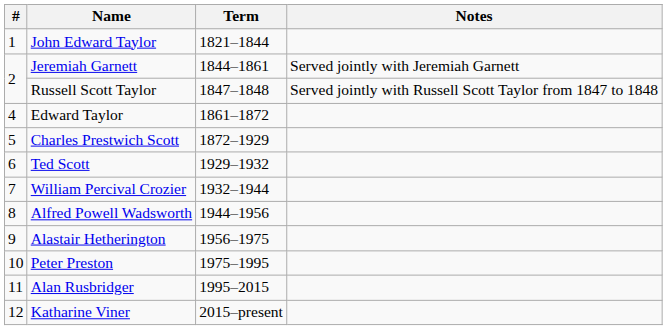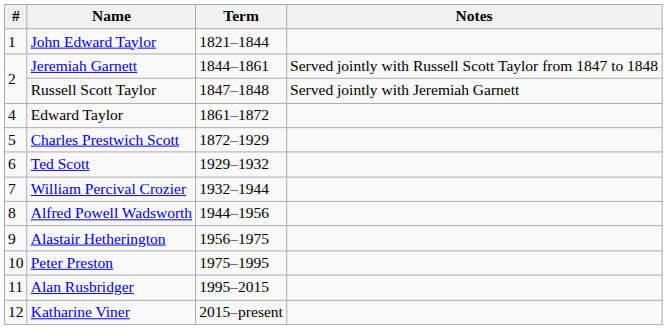 <table class="wikitable">
 <tr>
 <th>#</th>
 <th>Name</th>
 <th>Term</th>
 <th>Notes</th>
 </tr>
 <tr>
 <td>1</td>
 <td><a href='#'>John Edward Taylor</a></td>
 <td>1821–1844</td>
 <td></td>
 </tr>
 <tr>
 <td rowspan="2">2</td>
 <td><a href='#'>Jeremiah Garnett</a></td>
 <td>1844–1861</td>
-<td>Served jointly with Jeremiah Garnett</td>
+<td>Served jointly with Russell Scott Taylor from 1847 to 1848</td>
 </tr>
 <tr>
 <td>Russell Scott Taylor</td>
 <td>1847–1848</td>
-<td>Served jointly with Russell Scott Taylor from 1847 to 1848</td>
+<td>Served jointly with Jeremiah Garnett</td>
 </tr>
 <tr>
 <td>4</td>
 <td>Edward Taylor</td>
 <td>1861–1872</td>
 <td></td>
 </tr>
 <tr>
 <td>5</td>
 <td><a href='#'>Charles Prestwich Scott</a></td>
 <td>1872–1929</td>
 <td></td>
 </tr>
 <tr>
 <td>6</td>
 <td><a href='#'>Ted Scott</a></td>
 <td>1929–1932</td>
 <td></td>
 </tr>
 <tr>
 <td>7</td>
 <td><a href='#'>William Percival Crozier</a></td>
 <td>1932–1944</td>
 <td></td>
 </tr>
 <tr>
 <td>8</td>
 <td><a href='#'>Alfred Powell Wadsworth</a></td>
 <td>1944–1956</td>
 <td></td>
 </tr>
 <tr>
 <td>9</td>
 <td><a href='#'>Alastair Hetherington</a></td>
 <td>1956–1975</td>
 <td></td>
 </tr>
 <tr>
 <td>10</td>
 <td><a href='#'>Peter Preston</a></td>
 <td>1975–1995</td>
 <td></td>
 </tr>
 <tr>
 <td>11</td>
 <td><a href='#'>Alan Rusbridger</a></td>
 <td>1995–2015</td>
 <td></td>
 </tr>
 <tr>
 <td>12</td>
 <td><a href='#'>Katharine Viner</a></td>
 <td>2015–present</td>
 <td></td>
 </tr>
 </table>
